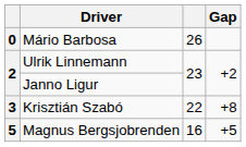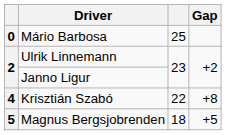 <table class="wikitable" style="font-size: 95%;">
 <tr>
 <th></th>
 <th>Driver</th>
 <th></th>
 <th>Gap</th>
 </tr>
 <tr>
 <th>0</th>
 <td> Mário Barbosa</td>
-<td align="right">26</td>
+<td align="right">25</td>
 <td align="right"></td>
 </tr>
 <tr>
 <th rowspan=2>2</th>
 <td> Ulrik Linnemann</td>
 <td rowspan=2 align="right">23</td>
 <td rowspan=2 align="right">+2</td>
 </tr>
 <tr>
 <td> Janno Ligur</td>
 </tr>
 <tr>
-<th>3</th>
+<th>4</th>
 <td> Krisztián Szabó</td>
 <td align="right">22</td>
 <td align="right">+8</td>
 </tr>
 <tr>
 <th>5</th>
 <td> Magnus Bergsjobrenden</td>
-<td align="right">16</td>
+<td align="right">18</td>
 <td align="right">+5</td>
 </tr>
 </table>
